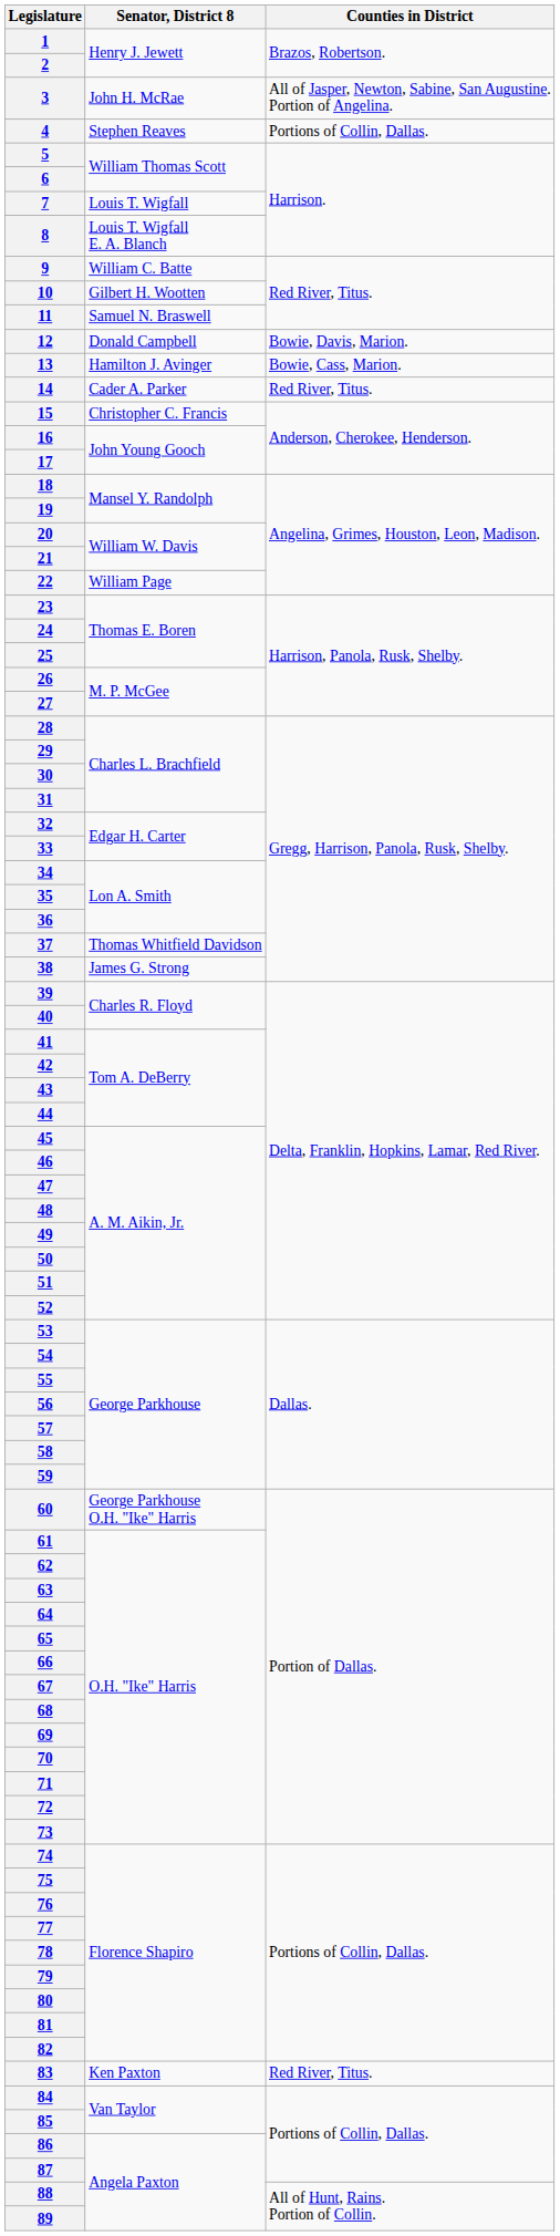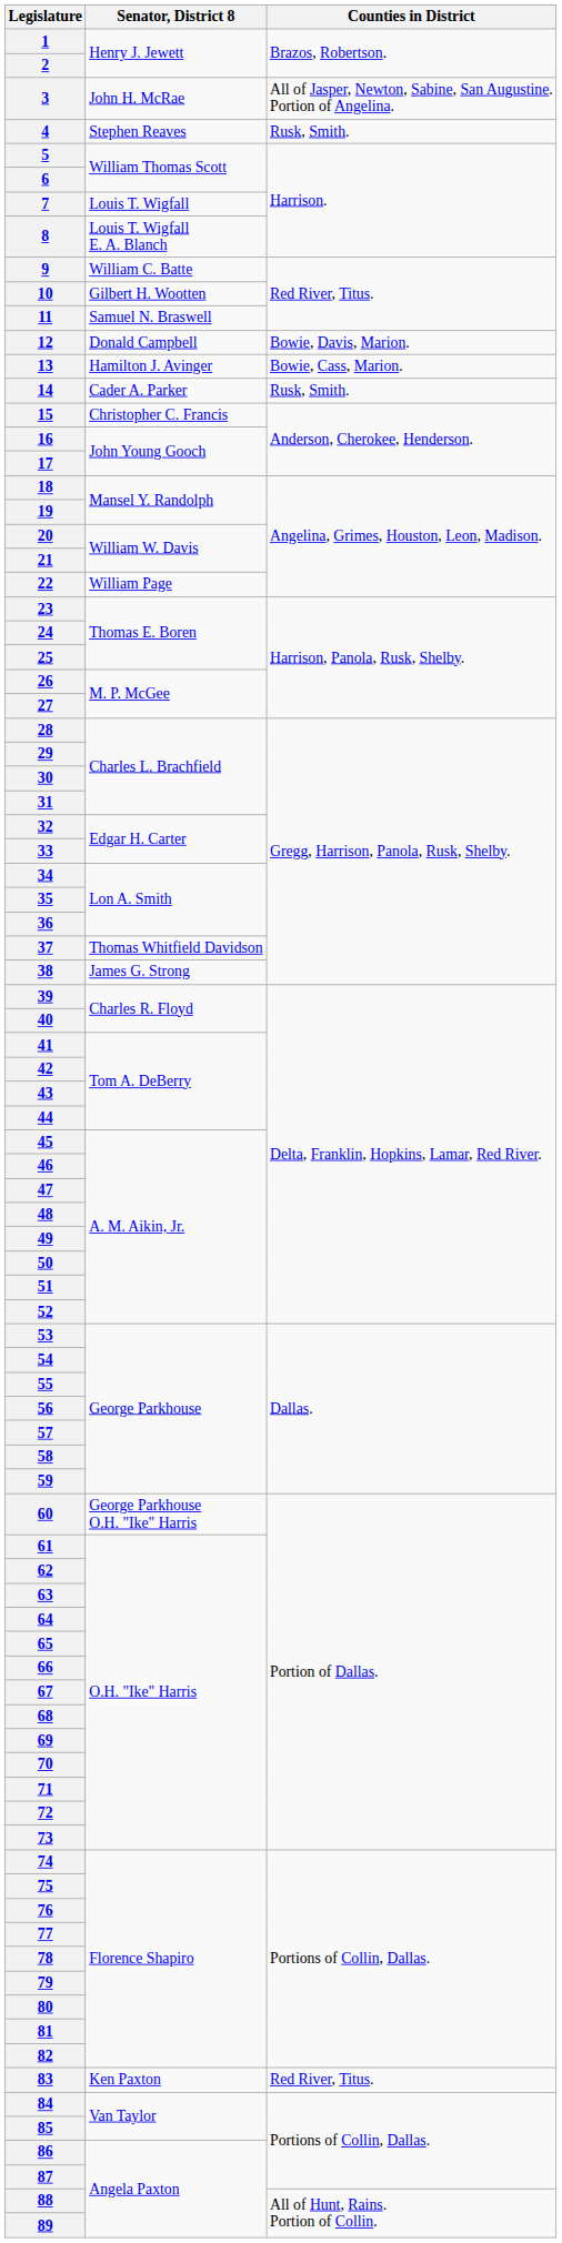 <table class="wikitable">
 <tr>
 <th>Legislature</th>
 <th>Senator, District 8</th>
 <th>Counties in District</th>
 </tr>
 <tr>
 <th><a href='#'>1</a></th>
 <td rowspan=2><a href='#'>Henry J. Jewett</a></td>
 <td rowspan=2><a href='#'>Brazos</a>, <a href='#'>Robertson</a>.</td>
 </tr>
 <tr>
 <th><a href='#'>2</a></th>
 </tr>
 <tr>
 <th><a href='#'>3</a></th>
 <td><a href='#'>John H. McRae</a></td>
 <td>All of <a href='#'>Jasper</a>, <a href='#'>Newton</a>, <a href='#'>Sabine</a>, <a href='#'>San Augustine</a>.<br>Portion of <a href='#'>Angelina</a>.</td>
 </tr>
 <tr>
 <th><a href='#'>4</a></th>
 <td><a href='#'>Stephen Reaves</a></td>
-<td rowspan=1>Portions of <a href='#'>Collin</a>, <a href='#'>Dallas</a>.</td>
+<td><a href='#'>Rusk</a>, <a href='#'>Smith</a>.</td>
 </tr>
 <tr>
 <th><a href='#'>5</a></th>
 <td rowspan=2><a href='#'>William Thomas Scott</a></td>
 <td rowspan=4><a href='#'>Harrison</a>.</td>
 </tr>
 <tr>
 <th><a href='#'>6</a></th>
 </tr>
 <tr>
 <th><a href='#'>7</a></th>
 <td><a href='#'>Louis T. Wigfall</a></td>
 </tr>
 <tr>
 <th><a href='#'>8</a></th>
 <td><a href='#'>Louis T. Wigfall</a><br><a href='#'>E. A. Blanch</a></td>
 </tr>
 <tr>
 <th><a href='#'>9</a></th>
 <td><a href='#'>William C. Batte</a></td>
 <td rowspan=3><a href='#'>Red River</a>, <a href='#'>Titus</a>.</td>
 </tr>
 <tr>
 <th><a href='#'>10</a></th>
 <td><a href='#'>Gilbert H. Wootten</a></td>
 </tr>
 <tr>
 <th><a href='#'>11</a></th>
 <td><a href='#'>Samuel N. Braswell</a></td>
 </tr>
 <tr>
 <th><a href='#'>12</a></th>
 <td><a href='#'>Donald Campbell</a></td>
 <td><a href='#'>Bowie</a>, <a href='#'>Davis</a>, <a href='#'>Marion</a>.</td>
 </tr>
 <tr>
 <th><a href='#'>13</a></th>
 <td><a href='#'>Hamilton J. Avinger</a></td>
 <td><a href='#'>Bowie</a>, <a href='#'>Cass</a>, <a href='#'>Marion</a>.</td>
 </tr>
 <tr>
 <th><a href='#'>14</a></th>
 <td><a href='#'>Cader A. Parker</a></td>
-<td><a href='#'>Red River</a>, <a href='#'>Titus</a>.</td>
+<td><a href='#'>Rusk</a>, <a href='#'>Smith</a>.</td>
 </tr>
 <tr>
 <th><a href='#'>15</a></th>
 <td><a href='#'>Christopher C. Francis</a></td>
 <td rowspan=3><a href='#'>Anderson</a>, <a href='#'>Cherokee</a>, <a href='#'>Henderson</a>.</td>
 </tr>
 <tr>
 <th><a href='#'>16</a></th>
 <td rowspan=2><a href='#'>John Young Gooch</a></td>
 </tr>
 <tr>
 <th><a href='#'>17</a></th>
 </tr>
 <tr>
 <th><a href='#'>18</a></th>
 <td rowspan=2><a href='#'>Mansel Y. Randolph</a></td>
 <td rowspan=5><a href='#'>Angelina</a>, <a href='#'>Grimes</a>, <a href='#'>Houston</a>, <a href='#'>Leon</a>, <a href='#'>Madison</a>.</td>
 </tr>
 <tr>
 <th><a href='#'>19</a></th>
 </tr>
 <tr>
 <th><a href='#'>20</a></th>
 <td rowspan=2><a href='#'>William W. Davis</a></td>
 </tr>
 <tr>
 <th><a href='#'>21</a></th>
 </tr>
 <tr>
 <th><a href='#'>22</a></th>
 <td><a href='#'>William Page</a></td>
 </tr>
 <tr>
 <th><a href='#'>23</a></th>
 <td rowspan=3><a href='#'>Thomas E. Boren</a></td>
 <td rowspan=5><a href='#'>Harrison</a>, <a href='#'>Panola</a>, <a href='#'>Rusk</a>, <a href='#'>Shelby</a>.</td>
 </tr>
 <tr>
 <th><a href='#'>24</a></th>
 </tr>
 <tr>
 <th><a href='#'>25</a></th>
 </tr>
 <tr>
 <th><a href='#'>26</a></th>
 <td rowspan=2><a href='#'>M. P. McGee</a></td>
 </tr>
 <tr>
 <th><a href='#'>27</a></th>
 </tr>
 <tr>
 <th><a href='#'>28</a></th>
 <td rowspan=4><a href='#'>Charles L. Brachfield</a></td>
 <td rowspan=11><a href='#'>Gregg</a>, <a href='#'>Harrison</a>, <a href='#'>Panola</a>, <a href='#'>Rusk</a>, <a href='#'>Shelby</a>.</td>
 </tr>
 <tr>
 <th><a href='#'>29</a></th>
 </tr>
 <tr>
 <th><a href='#'>30</a></th>
 </tr>
 <tr>
 <th><a href='#'>31</a></th>
 </tr>
 <tr>
 <th><a href='#'>32</a></th>
 <td rowspan=2><a href='#'>Edgar H. Carter</a></td>
 </tr>
 <tr>
 <th><a href='#'>33</a></th>
 </tr>
 <tr>
 <th><a href='#'>34</a></th>
 <td rowspan=3><a href='#'>Lon A. Smith</a></td>
 </tr>
 <tr>
 <th><a href='#'>35</a></th>
 </tr>
 <tr>
 <th><a href='#'>36</a></th>
 </tr>
 <tr>
 <th><a href='#'>37</a></th>
 <td><a href='#'>Thomas Whitfield Davidson</a></td>
 </tr>
 <tr>
 <th><a href='#'>38</a></th>
 <td><a href='#'>James G. Strong</a></td>
 </tr>
 <tr>
 <th><a href='#'>39</a></th>
 <td rowspan=2><a href='#'>Charles R. Floyd</a></td>
 <td rowspan=14><a href='#'>Delta</a>, <a href='#'>Franklin</a>, <a href='#'>Hopkins</a>, <a href='#'>Lamar</a>, <a href='#'>Red River</a>.</td>
 </tr>
 <tr>
 <th><a href='#'>40</a></th>
 </tr>
 <tr>
 <th><a href='#'>41</a></th>
 <td rowspan=4><a href='#'>Tom A. DeBerry</a></td>
 </tr>
 <tr>
 <th><a href='#'>42</a></th>
 </tr>
 <tr>
 <th><a href='#'>43</a></th>
 </tr>
 <tr>
 <th><a href='#'>44</a></th>
 </tr>
 <tr>
 <th><a href='#'>45</a></th>
 <td rowspan=8><a href='#'>A. M. Aikin, Jr.</a></td>
 </tr>
 <tr>
 <th><a href='#'>46</a></th>
 </tr>
 <tr>
 <th><a href='#'>47</a></th>
 </tr>
 <tr>
 <th><a href='#'>48</a></th>
 </tr>
 <tr>
 <th><a href='#'>49</a></th>
 </tr>
 <tr>
 <th><a href='#'>50</a></th>
 </tr>
 <tr>
 <th><a href='#'>51</a></th>
 </tr>
 <tr>
 <th><a href='#'>52</a></th>
 </tr>
 <tr>
 <th><a href='#'>53</a></th>
 <td rowspan=7><a href='#'>George Parkhouse</a></td>
 <td rowspan=7><a href='#'>Dallas</a>.</td>
 </tr>
 <tr>
 <th><a href='#'>54</a></th>
 </tr>
 <tr>
 <th><a href='#'>55</a></th>
 </tr>
 <tr>
 <th><a href='#'>56</a></th>
 </tr>
 <tr>
 <th><a href='#'>57</a></th>
 </tr>
 <tr>
 <th><a href='#'>58</a></th>
 </tr>
 <tr>
 <th><a href='#'>59</a></th>
 </tr>
 <tr>
 <th><a href='#'>60</a></th>
 <td><a href='#'>George Parkhouse</a><br><a href='#'>O.H. "Ike" Harris</a></td>
 <td rowspan=14>Portion of <a href='#'>Dallas</a>.</td>
 </tr>
 <tr>
 <th><a href='#'>61</a></th>
 <td rowspan=13><a href='#'>O.H. "Ike" Harris</a></td>
 </tr>
 <tr>
 <th><a href='#'>62</a></th>
 </tr>
 <tr>
 <th><a href='#'>63</a></th>
 </tr>
 <tr>
 <th><a href='#'>64</a></th>
 </tr>
 <tr>
 <th><a href='#'>65</a></th>
 </tr>
 <tr>
 <th><a href='#'>66</a></th>
 </tr>
 <tr>
 <th><a href='#'>67</a></th>
 </tr>
 <tr>
 <th><a href='#'>68</a></th>
 </tr>
 <tr>
 <th><a href='#'>69</a></th>
 </tr>
 <tr>
 <th><a href='#'>70</a></th>
 </tr>
 <tr>
 <th><a href='#'>71</a></th>
 </tr>
 <tr>
 <th><a href='#'>72</a></th>
 </tr>
 <tr>
 <th><a href='#'>73</a></th>
 </tr>
 <tr>
 <th><a href='#'>74</a></th>
 <td rowspan=9><a href='#'>Florence Shapiro</a></td>
 <td rowspan=9>Portions of <a href='#'>Collin</a>, <a href='#'>Dallas</a>.</td>
 </tr>
 <tr>
 <th><a href='#'>75</a></th>
 </tr>
 <tr>
 <th><a href='#'>76</a></th>
 </tr>
 <tr>
 <th><a href='#'>77</a></th>
 </tr>
 <tr>
 <th><a href='#'>78</a></th>
 </tr>
 <tr>
 <th><a href='#'>79</a></th>
 </tr>
 <tr>
 <th><a href='#'>80</a></th>
 </tr>
 <tr>
 <th><a href='#'>81</a></th>
 </tr>
 <tr>
 <th><a href='#'>82</a></th>
 </tr>
 <tr>
 <th><a href='#'>83</a></th>
 <td rowspan=1><a href='#'>Ken Paxton</a></td>
 <td><a href='#'>Red River</a>, <a href='#'>Titus</a>.</td>
 </tr>
 <tr>
 <th><a href='#'>84</a></th>
 <td rowspan=2><a href='#'>Van Taylor</a></td>
 <td rowspan=4>Portions of <a href='#'>Collin</a>, <a href='#'>Dallas</a>.</td>
 </tr>
 <tr>
 <th><a href='#'>85</a></th>
 </tr>
 <tr>
 <th><a href='#'>86</a></th>
 <td rowspan=4><a href='#'>Angela Paxton</a></td>
 </tr>
 <tr>
 <th><a href='#'>87</a></th>
 </tr>
 <tr>
 <th><a href='#'>88</a></th>
 <td rowspan=2>All of <a href='#'>Hunt</a>, <a href='#'>Rains</a>.<br>Portion of <a href='#'>Collin</a>.</td>
 </tr>
 <tr>
 <th><a href='#'>89</a></th>
 </tr>
 </table>
